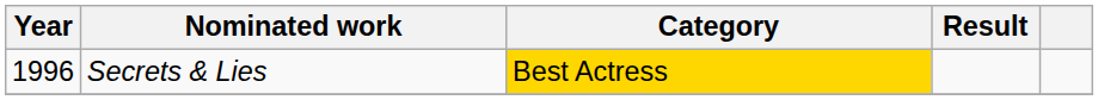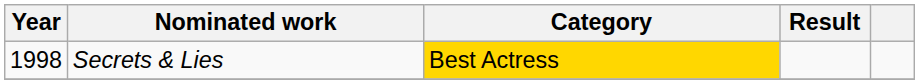 <table class="wikitable" style="width:100%;">
 <tr>
 <th width=5%>Year</th>
 <th style="width:40%;">Nominated work</th>
 <th style="width:40%;">Category</th>
 <th style="width:10%;">Result</th>
 <th width=5%></th>
 </tr>
 <tr>
-<td style="text-align:center;">1996</td>
+<td style="text-align:center;">1998</td>
 <td style="text-align:left;"><em>Secrets & Lies</em></td>
 <td style="background: gold;">Best Actress</td>
 <td></td>
 <td style="text-align:center;"></td>
 </tr>
 <tr>
 </tr>
 </table>
